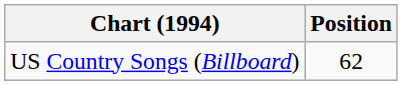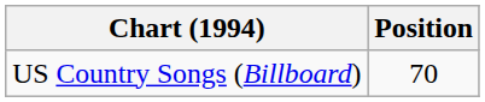 <table class="wikitable sortable">
 <tr>
 <th scope="col">Chart (1994)</th>
 <th scope="col">Position</th>
 </tr>
 <tr>
 <td>US <a href='#'>Country Songs</a> (<em><a href='#'>Billboard</a></em>)</td>
-<td align="center">62</td>
+<td align="center">70</td>
 </tr>
 </table>
